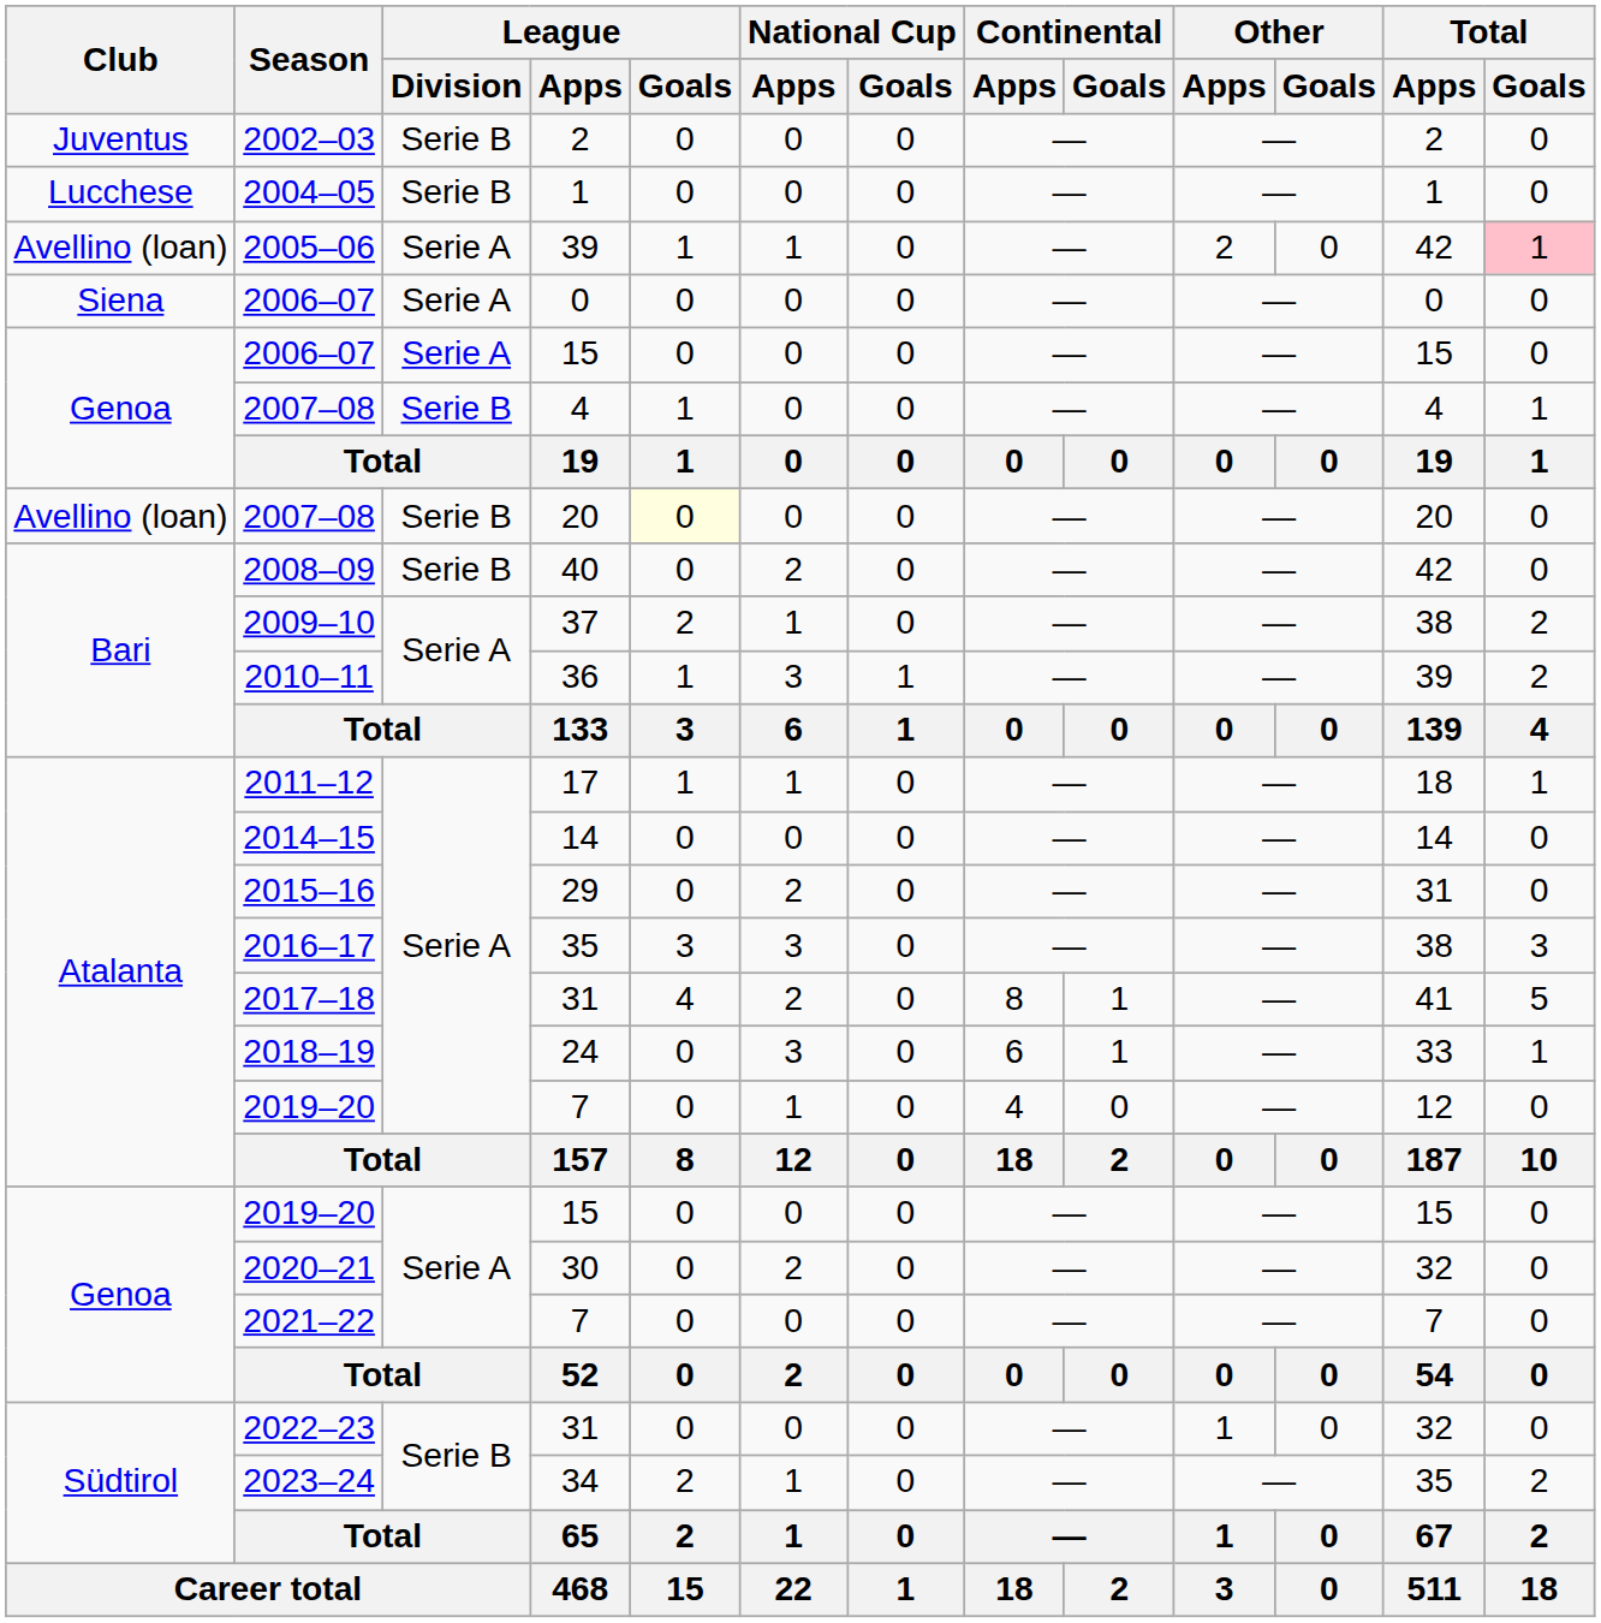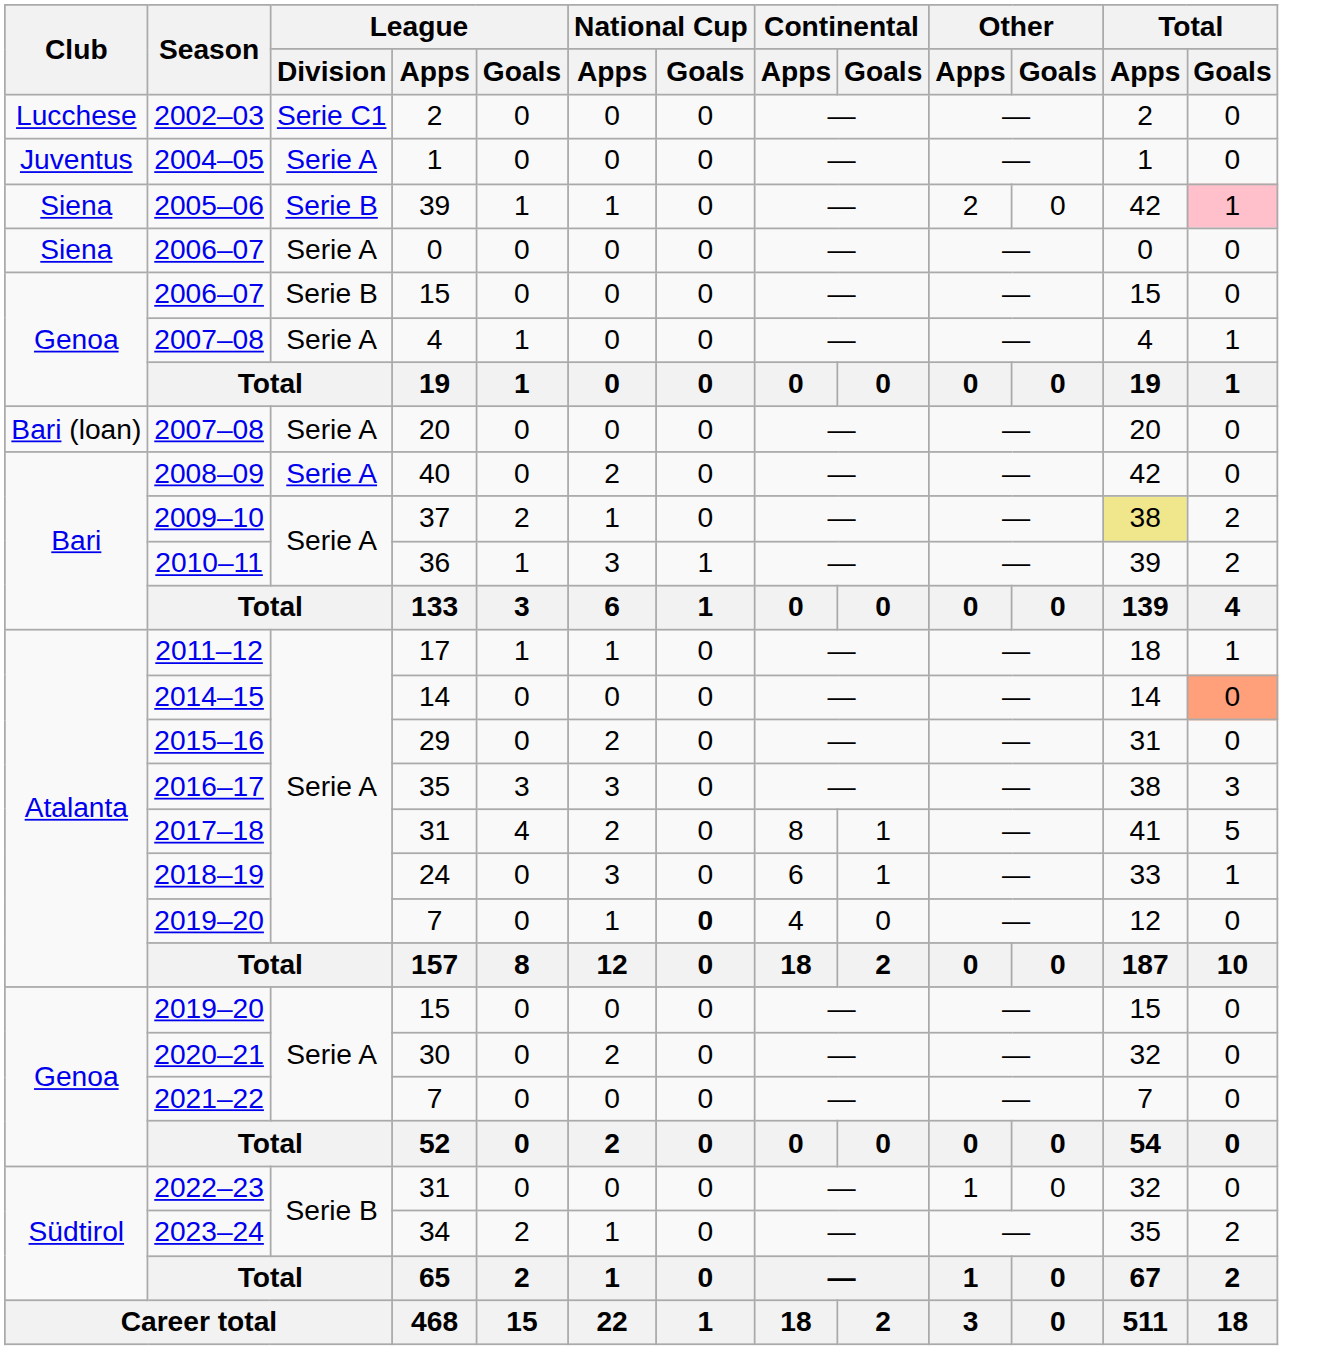 <table class="wikitable" style="text-align: center">
 <tr>
 <th rowspan="2">Club</th>
 <th rowspan="2">Season</th>
 <th colspan="3">League</th>
 <th colspan="2">National Cup</th>
 <th colspan="2">Continental</th>
 <th colspan="2">Other</th>
 <th colspan="2">Total</th>
 </tr>
 <tr>
 <th>Division</th>
 <th>Apps</th>
 <th>Goals</th>
 <th>Apps</th>
 <th>Goals</th>
 <th>Apps</th>
 <th>Goals</th>
 <th>Apps</th>
 <th>Goals</th>
 <th>Apps</th>
 <th>Goals</th>
 </tr>
 <tr>
-<td><a href='#'>Juventus</a></td>
+<td><a href='#'>Lucchese</a></td>
 <td><a href='#'>2002–03</a></td>
-<td>Serie B</td>
+<td><a href='#'>Serie C1</a></td>
 <td>2</td>
 <td>0</td>
 <td>0</td>
 <td>0</td>
 <td colspan="2">—</td>
 <td colspan="2">—</td>
 <td>2</td>
 <td>0</td>
 </tr>
 <tr>
-<td><a href='#'>Lucchese</a></td>
+<td><a href='#'>Juventus</a></td>
 <td><a href='#'>2004–05</a></td>
-<td>Serie B</td>
+<td><a href='#'>Serie A</a></td>
 <td>1</td>
 <td>0</td>
 <td>0</td>
 <td>0</td>
 <td colspan="2">—</td>
 <td colspan="2">—</td>
 <td>1</td>
 <td>0</td>
 </tr>
 <tr>
-<td><a href='#'>Avellino</a> (loan)</td>
+<td><a href='#'>Siena</a></td>
 <td><a href='#'>2005–06</a></td>
-<td>Serie A</td>
+<td><a href='#'>Serie B</a></td>
 <td>39</td>
 <td>1</td>
 <td>1</td>
 <td>0</td>
 <td colspan="2">—</td>
 <td>2</td>
 <td>0</td>
 <td>42</td>
 <td style="background: pink;">1</td>
 </tr>
 <tr>
 <td><a href='#'>Siena</a></td>
 <td><a href='#'>2006–07</a></td>
 <td>Serie A</td>
 <td>0</td>
 <td>0</td>
 <td>0</td>
 <td>0</td>
 <td colspan="2">—</td>
 <td colspan="2">—</td>
 <td>0</td>
 <td>0</td>
 </tr>
 <tr>
 <td rowspan="3"><a href='#'>Genoa</a></td>
 <td><a href='#'>2006–07</a></td>
-<td><a href='#'>Serie A</a></td>
+<td>Serie B</td>
 <td>15</td>
 <td>0</td>
 <td>0</td>
 <td>0</td>
 <td colspan="2">—</td>
 <td colspan="2">—</td>
 <td>15</td>
 <td>0</td>
 </tr>
 <tr>
 <td><a href='#'>2007–08</a></td>
-<td><a href='#'>Serie B</a></td>
+<td>Serie A</td>
 <td>4</td>
 <td>1</td>
 <td>0</td>
 <td>0</td>
 <td colspan="2">—</td>
 <td colspan="2">—</td>
 <td>4</td>
 <td>1</td>
 </tr>
 <tr>
 <th colspan="2">Total</th>
 <th>19</th>
 <th>1</th>
 <th>0</th>
 <th>0</th>
 <th>0</th>
 <th>0</th>
 <th>0</th>
 <th>0</th>
 <th>19</th>
 <th>1</th>
 </tr>
 <tr>
-<td><a href='#'>Avellino</a> (loan)</td>
+<td><a href='#'>Bari</a> (loan)</td>
 <td><a href='#'>2007–08</a></td>
-<td>Serie B</td>
+<td>Serie A</td>
 <td>20</td>
-<td style="background: lightyellow;">0</td>
+<td>0</td>
 <td>0</td>
 <td>0</td>
 <td colspan="2">—</td>
 <td colspan="2">—</td>
 <td>20</td>
 <td>0</td>
 </tr>
 <tr>
 <td rowspan="4"><a href='#'>Bari</a></td>
 <td><a href='#'>2008–09</a></td>
-<td>Serie B</td>
+<td><a href='#'>Serie A</a></td>
 <td>40</td>
 <td>0</td>
 <td>2</td>
 <td>0</td>
 <td colspan="2">—</td>
 <td colspan="2">—</td>
 <td>42</td>
 <td>0</td>
 </tr>
 <tr>
 <td><a href='#'>2009–10</a></td>
 <td rowspan="2">Serie A</td>
 <td>37</td>
 <td>2</td>
 <td>1</td>
 <td>0</td>
 <td colspan="2">—</td>
 <td colspan="2">—</td>
-<td>38</td>
+<td style="background: khaki;">38</td>
 <td>2</td>
 </tr>
 <tr>
 <td><a href='#'>2010–11</a></td>
 <td>36</td>
 <td>1</td>
 <td>3</td>
 <td>1</td>
 <td colspan="2">—</td>
 <td colspan="2">—</td>
 <td>39</td>
 <td>2</td>
 </tr>
 <tr>
 <th colspan="2">Total</th>
 <th>133</th>
 <th>3</th>
 <th>6</th>
 <th>1</th>
 <th>0</th>
 <th>0</th>
 <th>0</th>
 <th>0</th>
 <th>139</th>
 <th>4</th>
 </tr>
 <tr>
 <td rowspan="8"><a href='#'>Atalanta</a></td>
 <td><a href='#'>2011–12</a></td>
 <td rowspan="7">Serie A</td>
 <td>17</td>
 <td>1</td>
 <td>1</td>
 <td>0</td>
 <td colspan="2">—</td>
 <td colspan="2">—</td>
 <td>18</td>
 <td>1</td>
 </tr>
 <tr>
 <td><a href='#'>2014–15</a></td>
 <td>14</td>
 <td>0</td>
 <td>0</td>
 <td>0</td>
 <td colspan="2">—</td>
 <td colspan="2">—</td>
 <td>14</td>
-<td>0</td>
+<td style="background: lightsalmon;">0</td>
 </tr>
 <tr>
 <td><a href='#'>2015–16</a></td>
 <td>29</td>
 <td>0</td>
 <td>2</td>
 <td>0</td>
 <td colspan="2">—</td>
 <td colspan="2">—</td>
 <td>31</td>
 <td>0</td>
 </tr>
 <tr>
 <td><a href='#'>2016–17</a></td>
 <td>35</td>
 <td>3</td>
 <td>3</td>
 <td>0</td>
 <td colspan="2">—</td>
 <td colspan="2">—</td>
 <td>38</td>
 <td>3</td>
 </tr>
 <tr>
 <td><a href='#'>2017–18</a></td>
 <td>31</td>
 <td>4</td>
 <td>2</td>
 <td>0</td>
 <td>8</td>
 <td>1</td>
 <td colspan="2">—</td>
 <td>41</td>
 <td>5</td>
 </tr>
 <tr>
 <td><a href='#'>2018–19</a></td>
 <td>24</td>
 <td>0</td>
 <td>3</td>
 <td>0</td>
 <td>6</td>
 <td>1</td>
 <td colspan="2">—</td>
 <td>33</td>
 <td>1</td>
 </tr>
 <tr>
 <td><a href='#'>2019–20</a></td>
 <td>7</td>
 <td>0</td>
 <td>1</td>
-<td>0</td>
+<td><strong>0</strong></td>
 <td>4</td>
 <td>0</td>
 <td colspan="2">—</td>
 <td>12</td>
 <td>0</td>
 </tr>
 <tr>
 <th colspan="2">Total</th>
 <th>157</th>
 <th>8</th>
 <th>12</th>
 <th>0</th>
 <th>18</th>
 <th>2</th>
 <th>0</th>
 <th>0</th>
 <th>187</th>
 <th>10</th>
 </tr>
 <tr>
 <td rowspan="4"><a href='#'>Genoa</a></td>
 <td><a href='#'>2019–20</a></td>
 <td rowspan="3">Serie A</td>
 <td>15</td>
 <td>0</td>
 <td>0</td>
 <td>0</td>
 <td colspan="2">—</td>
 <td colspan="2">—</td>
 <td>15</td>
 <td>0</td>
 </tr>
 <tr>
 <td><a href='#'>2020–21</a></td>
 <td>30</td>
 <td>0</td>
 <td>2</td>
 <td>0</td>
 <td colspan="2">—</td>
 <td colspan="2">—</td>
 <td>32</td>
 <td>0</td>
 </tr>
 <tr>
 <td><a href='#'>2021–22</a></td>
 <td>7</td>
 <td>0</td>
 <td>0</td>
 <td>0</td>
 <td colspan="2">—</td>
 <td colspan="2">—</td>
 <td>7</td>
 <td>0</td>
 </tr>
 <tr>
 <th colspan="2">Total</th>
 <th>52</th>
 <th>0</th>
 <th>2</th>
 <th>0</th>
 <th>0</th>
 <th>0</th>
 <th>0</th>
 <th>0</th>
 <th>54</th>
 <th>0</th>
 </tr>
 <tr>
 <td rowspan="3"><a href='#'>Südtirol</a></td>
 <td><a href='#'>2022–23</a></td>
 <td rowspan="2">Serie B</td>
 <td>31</td>
 <td>0</td>
 <td>0</td>
 <td>0</td>
 <td colspan="2">—</td>
 <td>1</td>
 <td>0</td>
 <td>32</td>
 <td>0</td>
 </tr>
 <tr>
 <td><a href='#'>2023–24</a></td>
 <td>34</td>
 <td>2</td>
 <td>1</td>
 <td>0</td>
 <td colspan="2">—</td>
 <td colspan="2">—</td>
 <td>35</td>
 <td>2</td>
 </tr>
 <tr>
 <th colspan="2">Total</th>
 <th>65</th>
 <th>2</th>
 <th>1</th>
 <th>0</th>
 <th colspan="2">—</th>
 <th>1</th>
 <th>0</th>
 <th>67</th>
 <th>2</th>
 </tr>
 <tr>
 <th colspan="3">Career total</th>
 <th>468</th>
 <th>15</th>
 <th>22</th>
 <th>1</th>
 <th>18</th>
 <th>2</th>
 <th>3</th>
 <th>0</th>
 <th>511</th>
 <th>18</th>
 </tr>
 </table>
